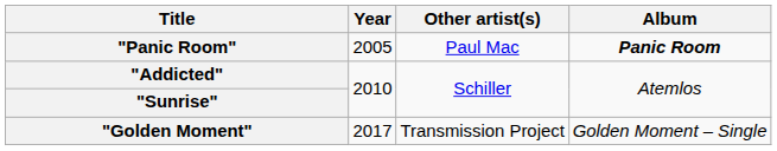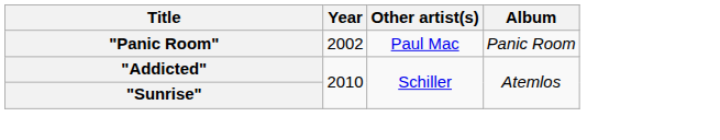 <table class="wikitable plainrowheaders" style="text-align:center;">
 <tr>
 <th scope="col" style="width:19em;">Title</th>
 <th scope="col">Year</th>
 <th scope="col">Other artist(s)</th>
 <th scope="col">Album</th>
 </tr>
 <tr>
 <th scope="row">"Panic Room"</th>
-<td rowspan="1">2005</td>
+<td rowspan="1">2002</td>
 <td rowspan="1"><a href='#'>Paul Mac</a></td>
-<td rowspan="1"><strong><em>Panic Room</em></strong></td>
+<td rowspan="1"><em>Panic Room</em></td>
 </tr>
 <tr>
 <th scope="row">"Addicted"</th>
 <td rowspan="2">2010</td>
 <td rowspan="2"><a href='#'>Schiller</a></td>
 <td rowspan="2"><em>Atemlos</em></td>
 </tr>
 <tr>
 <th scope="row">"Sunrise"</th>
 </tr>
-<tr>
-<th scope="row">"Golden Moment"</th>
-<td rowspan="1">2017</td>
-<td rowspan="1">Transmission Project</td>
-<td rowspan="1"><em>Golden Moment – Single</em></td>
-</tr>
 </table>
